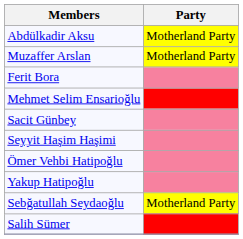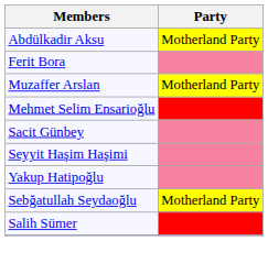 <table class=wikitable style="border:1px solid #8888aa; background-color:#f7f8ff; padding:0px; font-size:90%;">
 <tr>
 <th>Members</th>
 <th>Party</th>
 </tr>
 <tr>
 <td><a href='#'>Abdülkadir Aksu</a></td>
 <td style="background: #ffff00">Motherland Party</td>
 </tr>
 <tr>
+<td><a href='#'>Ferit Bora</a></td>
+<td style="background: #F7819F"></td>
+</tr>
+<tr>
 <td><a href='#'>Muzaffer Arslan</a></td>
 <td style="background: #ffff00">Motherland Party</td>
-</tr>
-<tr>
-<td><a href='#'>Ferit Bora</a></td>
-<td style="background: #F7819F"></td>
 </tr>
 <tr>
 <td><a href='#'>Mehmet Selim Ensarioğlu</a></td>
 <td style="background: #ff0000"></td>
 </tr>
 <tr>
 <td><a href='#'>Sacit Günbey</a></td>
 <td style="background: #F7819F"></td>
 </tr>
 <tr>
 <td><a href='#'>Seyyit Haşim Haşimi</a></td>
-<td style="background: #F7819F"></td>
-</tr>
-<tr>
-<td><a href='#'>Ömer Vehbi Hatipoğlu</a></td>
 <td style="background: #F7819F"></td>
 </tr>
 <tr>
 <td><a href='#'>Yakup Hatipoğlu</a></td>
 <td style="background: #F7819F"></td>
 </tr>
 <tr>
 <td><a href='#'>Sebğatullah Seydaoğlu</a></td>
 <td style="background: #ffff00">Motherland Party</td>
 </tr>
 <tr>
 <td><a href='#'>Salih Sümer</a></td>
 <td style="background: #ff0000"></td>
 </tr>
 <tr>
 </tr>
 </table>
